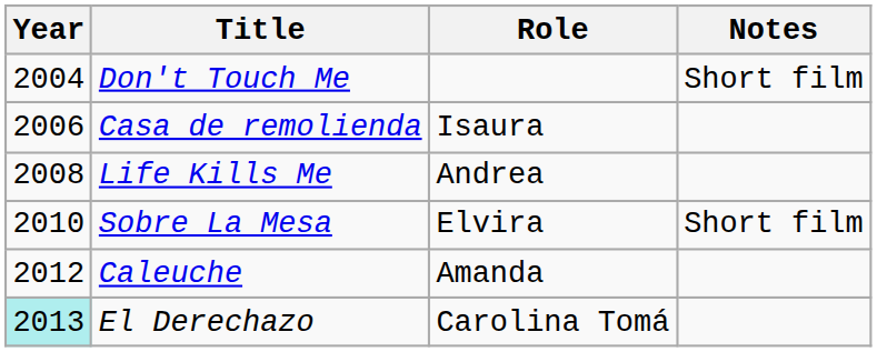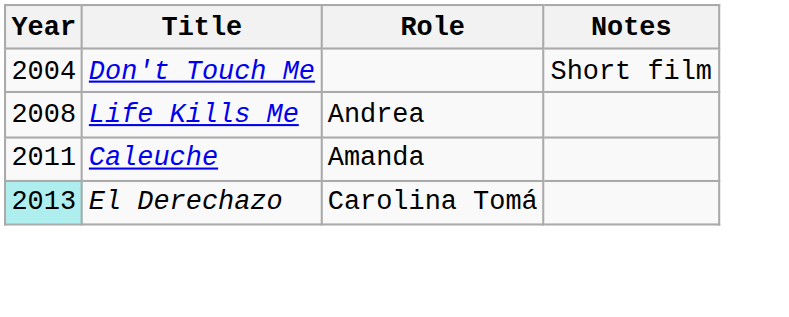 <table class="wikitable sortable">
 <tr>
 <th>Year</th>
 <th>Title</th>
 <th>Role</th>
 <th class="unsortable">Notes</th>
 </tr>
 <tr>
 <td>2004</td>
 <td><em><a href='#'>Don't Touch Me</a></em></td>
 <td></td>
 <td>Short film</td>
 </tr>
 <tr>
-<td>2006</td>
-<td><em><a href='#'>Casa de remolienda</a></em></td>
-<td>Isaura</td>
-<td></td>
-</tr>
-<tr>
 <td>2008</td>
 <td><em><a href='#'>Life Kills Me</a></em></td>
 <td>Andrea</td>
 <td></td>
 </tr>
 <tr>
-<td>2010</td>
-<td><em><a href='#'>Sobre La Mesa</a></em></td>
-<td>Elvira</td>
-<td>Short film</td>
-</tr>
-<tr>
-<td>2012</td>
+<td>2011</td>
 <td><em><a href='#'>Caleuche</a></em></td>
 <td>Amanda</td>
 <td></td>
 </tr>
 <tr>
 <td style="background: paleturquoise;">2013</td>
 <td><em>El Derechazo</em></td>
 <td>Carolina Tomá</td>
 <td></td>
 </tr>
 </table>
